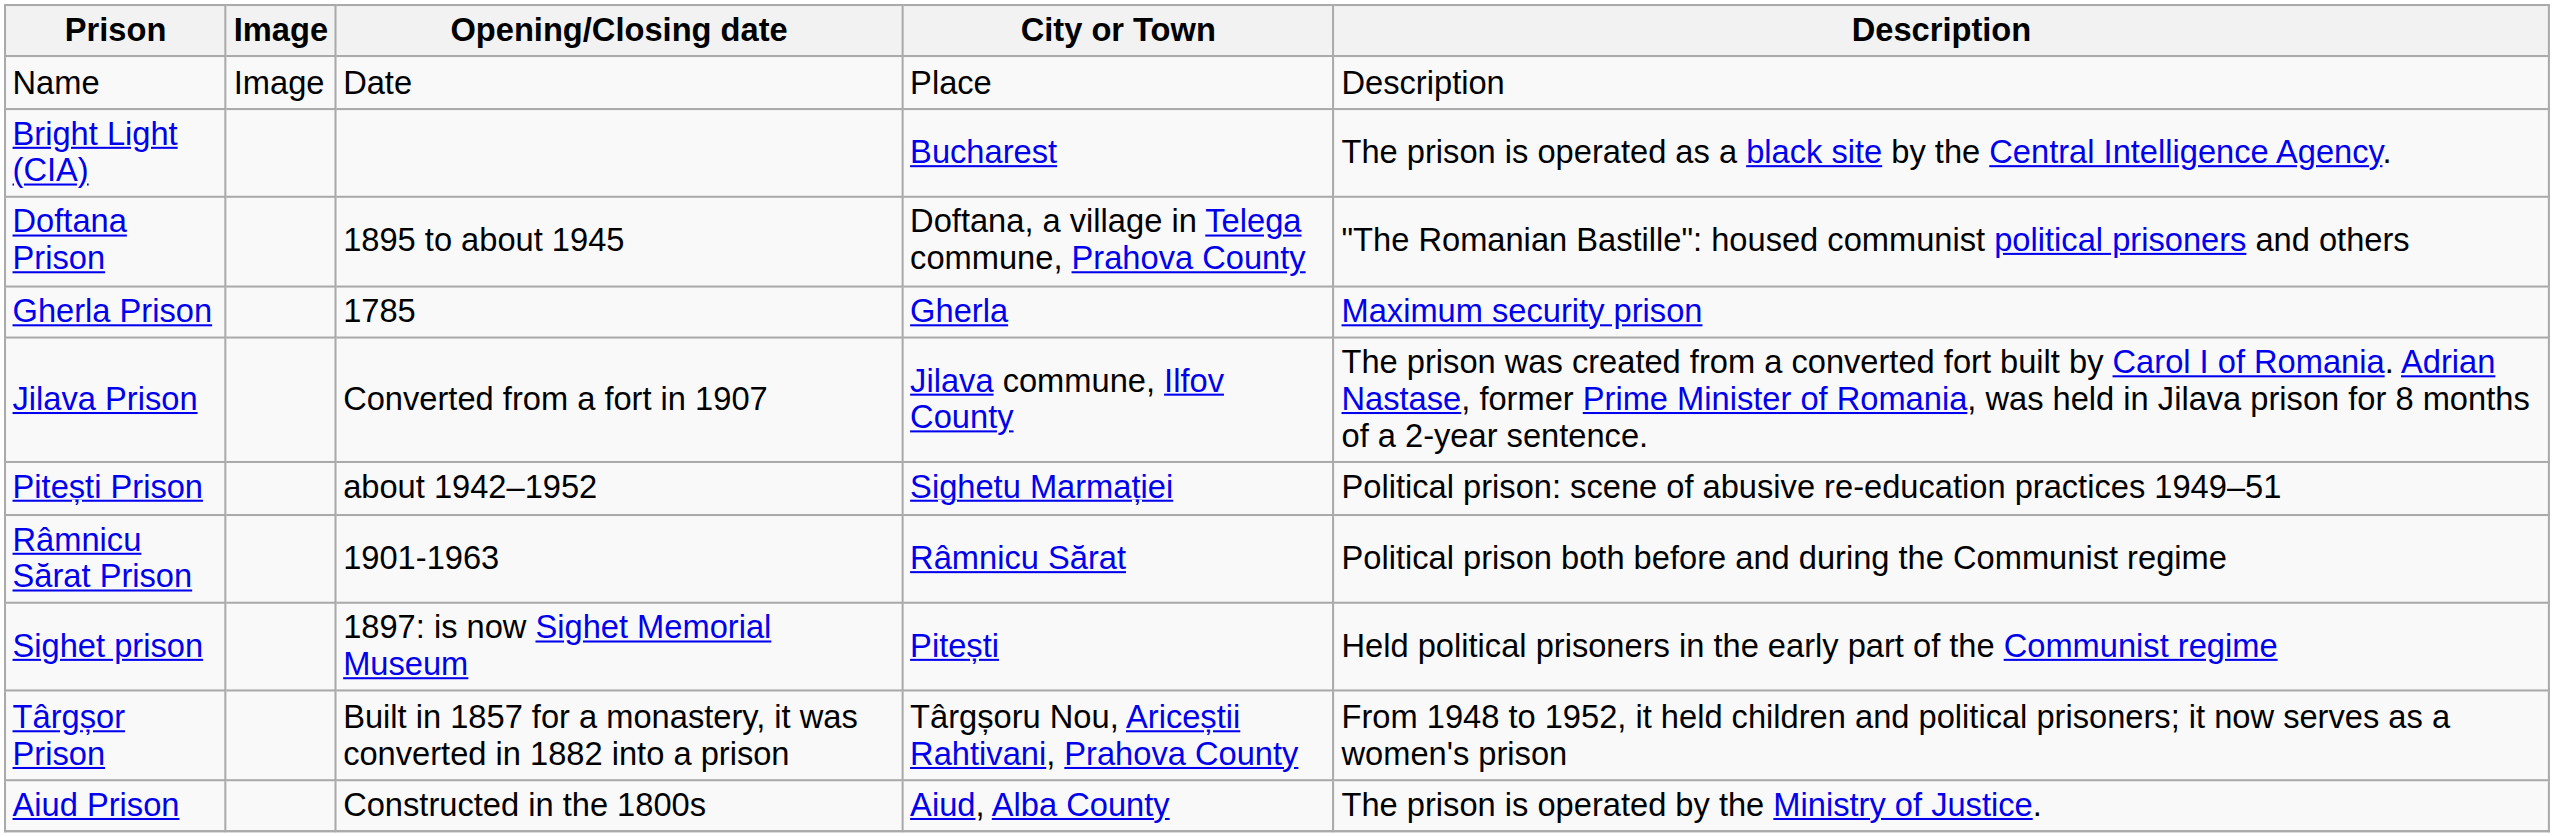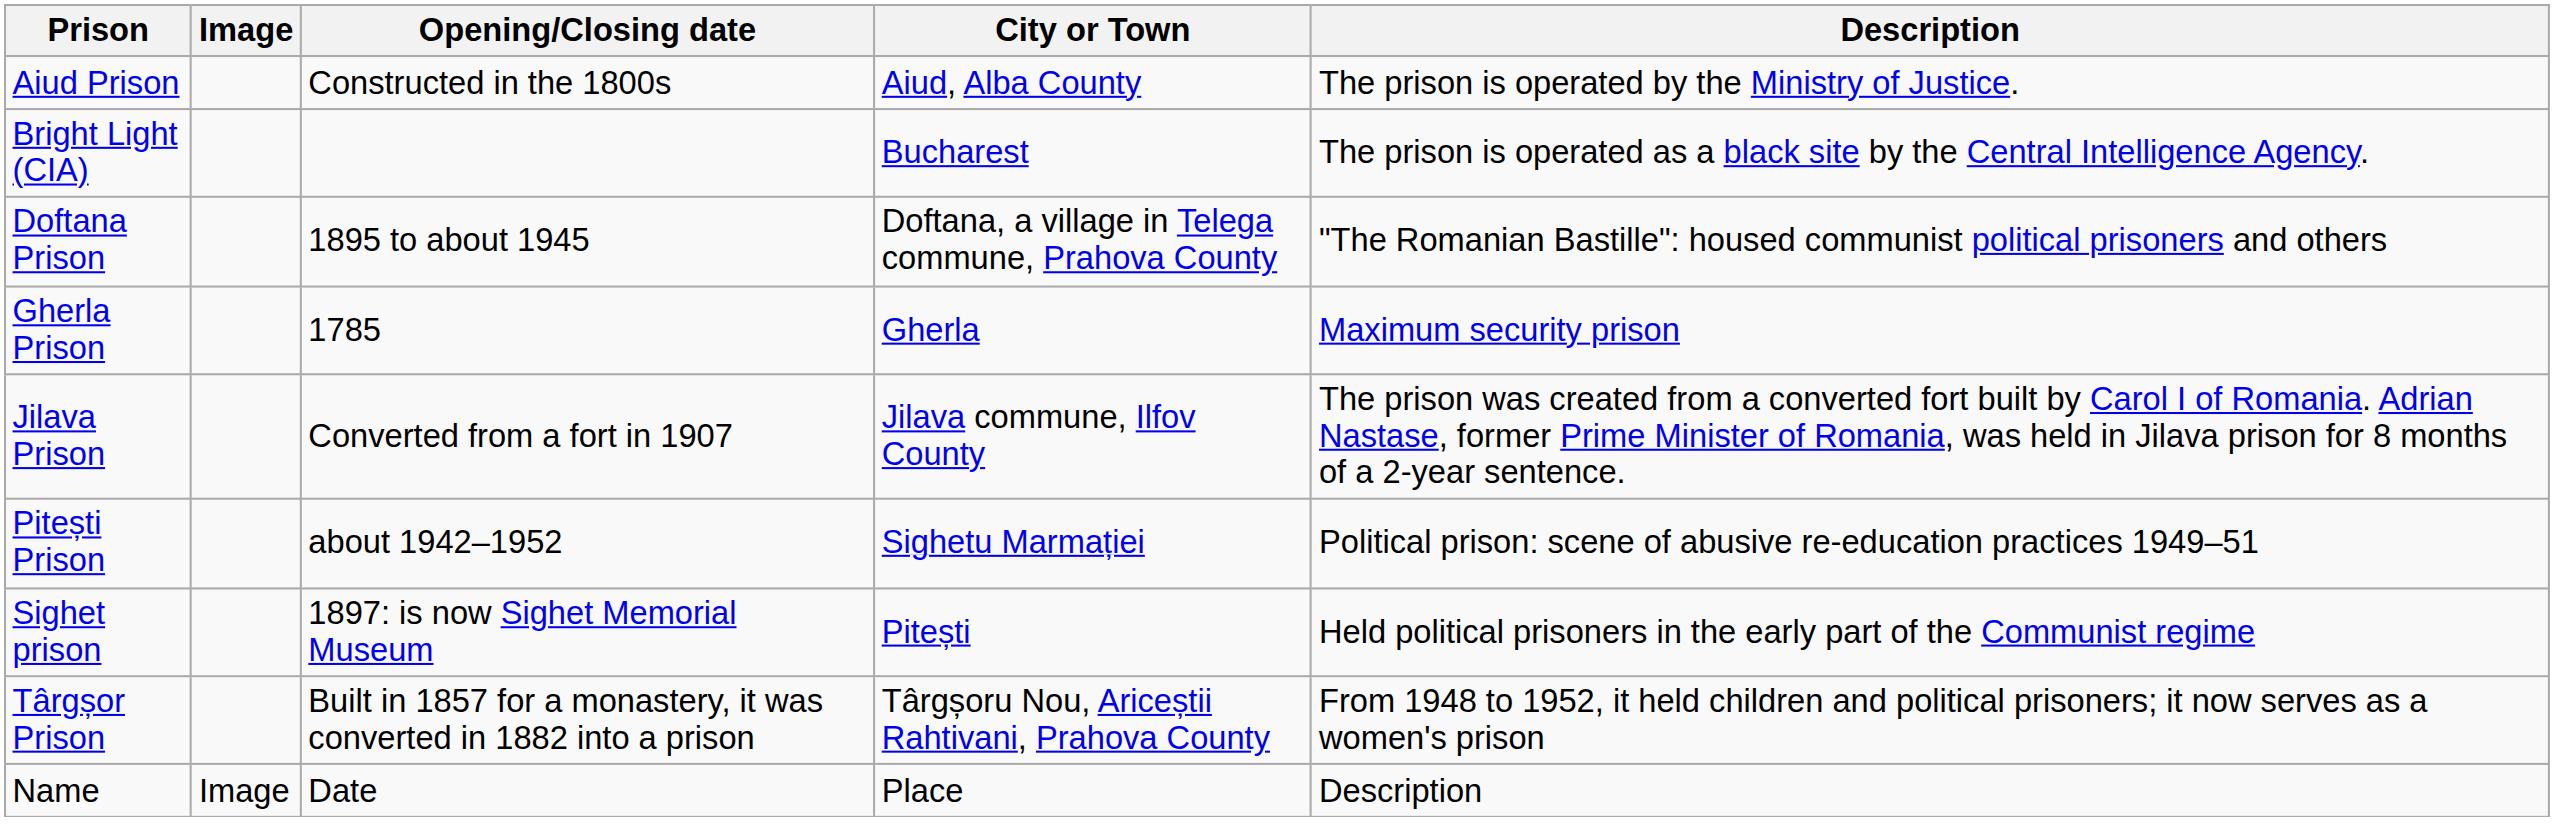 <table class="wikitable sortable">
 <tr>
 <th><strong>Prison</strong></th>
 <th><strong>Image</strong></th>
 <th><strong>Opening/Closing date</strong></th>
 <th><strong>City or Town</strong></th>
 <th class="unsortable"><strong>Description</strong></th>
 </tr>
 <tr>
-<td>Name</td>
-<td>Image</td>
-<td>Date</td>
-<td>Place</td>
-<td>Description</td>
+<td><a href='#'>Aiud Prison</a></td>
+<td></td>
+<td>Constructed in the 1800s</td>
+<td><a href='#'>Aiud</a>, <a href='#'>Alba County</a></td>
+<td>The prison is operated by the <a href='#'>Ministry of Justice</a>.</td>
 </tr>
 <tr>
 <td><a href='#'>Bright Light (CIA)</a></td>
 <td></td>
 <td></td>
 <td><a href='#'>Bucharest</a></td>
 <td>The prison is operated as a <a href='#'>black site</a> by the <a href='#'>Central Intelligence Agency</a>.</td>
 </tr>
 <tr>
 <td><a href='#'>Doftana Prison</a></td>
 <td></td>
 <td>1895 to about 1945</td>
 <td>Doftana, a village in <a href='#'>Telega</a> commune, <a href='#'>Prahova County</a></td>
 <td>"The Romanian Bastille": housed communist <a href='#'>political prisoners</a> and others</td>
 </tr>
 <tr>
 <td><a href='#'>Gherla Prison</a></td>
 <td></td>
 <td>1785</td>
 <td><a href='#'>Gherla</a></td>
 <td><a href='#'>Maximum security prison</a></td>
 </tr>
 <tr>
 <td><a href='#'>Jilava Prison</a></td>
 <td></td>
 <td>Converted from a fort in 1907</td>
 <td><a href='#'>Jilava</a> commune, <a href='#'>Ilfov County</a></td>
 <td>The prison was created from a converted fort built by <a href='#'>Carol I of Romania</a>. <a href='#'>Adrian Nastase</a>, former <a href='#'>Prime Minister of Romania</a>, was held in Jilava prison for 8 months of a 2-year sentence.</td>
 </tr>
 <tr>
 <td><a href='#'>Pitești Prison</a></td>
 <td></td>
 <td>about 1942–1952</td>
 <td><a href='#'>Sighetu Marmației</a></td>
 <td>Political prison: scene of abusive re-education practices 1949–51</td>
 </tr>
 <tr>
-<td><a href='#'>Râmnicu Sărat Prison</a></td>
-<td></td>
-<td>1901-1963</td>
-<td><a href='#'>Râmnicu Sărat</a></td>
-<td>Political prison both before and during the Communist regime</td>
-</tr>
-<tr>
 <td><a href='#'>Sighet prison</a></td>
 <td></td>
 <td>1897: is now <a href='#'>Sighet Memorial Museum</a></td>
 <td><a href='#'>Pitești</a></td>
 <td>Held political prisoners in the early part of the <a href='#'>Communist regime</a></td>
 </tr>
 <tr>
 <td><a href='#'>Târgșor Prison</a></td>
 <td></td>
 <td>Built in 1857 for a monastery, it was converted in 1882 into a prison</td>
 <td>Târgșoru Nou, <a href='#'>Ariceștii Rahtivani</a>, <a href='#'>Prahova County</a></td>
 <td>From 1948 to 1952, it held children and political prisoners; it now serves as a women's prison</td>
 </tr>
 <tr>
-<td><a href='#'>Aiud Prison</a></td>
-<td></td>
-<td>Constructed in the 1800s</td>
-<td><a href='#'>Aiud</a>, <a href='#'>Alba County</a></td>
-<td>The prison is operated by the <a href='#'>Ministry of Justice</a>.</td>
+<td>Name</td>
+<td>Image</td>
+<td>Date</td>
+<td>Place</td>
+<td>Description</td>
 </tr>
 <tr>
 </tr>
 </table>
